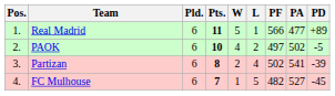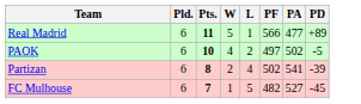 <table class="wikitable" style="text-align:center">
 <tr>
-<th width=15>Pos.</th>
 <th width=220>Team</th>
 <th width=20>Pld.</th>
 <th width=20>Pts.</th>
 <th width=20>W</th>
 <th width=20>L</th>
 <th width=20>PF</th>
 <th width=20>PA</th>
 <th width=20>PD</th>
 </tr>
 <tr style="background: #ccffcc;">
-<td>1.</td>
 <td align=left> <a href='#'>Real Madrid</a></td>
 <td>6</td>
 <td><strong>11</strong></td>
 <td>5</td>
 <td>1</td>
 <td>566</td>
 <td>477</td>
 <td>+89</td>
 </tr>
 <tr style="background: #ccffcc;">
-<td>2.</td>
 <td align=left> <a href='#'>PAOK</a></td>
 <td>6</td>
 <td><strong>10</strong></td>
 <td>4</td>
 <td>2</td>
 <td>497</td>
 <td>502</td>
 <td>-5</td>
 </tr>
 <tr style="background: #ffcccc;">
-<td>3.</td>
 <td align=left> <a href='#'>Partizan</a></td>
 <td>6</td>
 <td><strong>8</strong></td>
 <td>2</td>
 <td>4</td>
 <td>502</td>
 <td>541</td>
 <td>-39</td>
 </tr>
 <tr style="background: #ffcccc;">
-<td>4.</td>
 <td align=left> <a href='#'>FC Mulhouse</a></td>
 <td>6</td>
 <td><strong>7</strong></td>
 <td>1</td>
 <td>5</td>
 <td>482</td>
 <td>527</td>
 <td>-45</td>
 </tr>
 </table>
